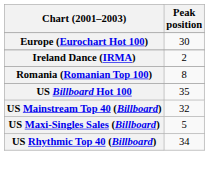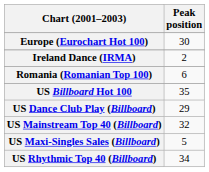 <table class="wikitable sortable plainrowheaders" style="text-align:center">
 <tr>
 <th scope="col">Chart (2001–2003)</th>
 <th scope="col">Peak<br>position</th>
 </tr>
 <tr>
 </tr>
 <tr>
 </tr>
 <tr>
 </tr>
 <tr>
 </tr>
 <tr>
 </tr>
 <tr>
 </tr>
 <tr>
 <th scope="row">Europe (<a href='#'>Eurochart Hot 100</a>)</th>
 <td>30</td>
 </tr>
 <tr>
 </tr>
 <tr>
 </tr>
 <tr>
 <th scope="row">Ireland Dance (<a href='#'>IRMA</a>)</th>
 <td>2</td>
 </tr>
 <tr>
 </tr>
 <tr>
 </tr>
 <tr>
 <th scope="row">Romania (<a href='#'>Romanian Top 100</a>)</th>
-<td>8</td>
+<td>6</td>
 </tr>
 <tr>
 </tr>
 <tr>
 </tr>
 <tr>
 </tr>
 <tr>
 </tr>
 <tr>
 </tr>
 <tr>
 </tr>
 <tr>
 <th scope="row">US <a href='#'><em>Billboard</em> Hot 100</a></th>
 <td>35</td>
 </tr>
 <tr>
+<th scope="row">US <a href='#'>Dance Club Play</a> (<em><a href='#'>Billboard</a></em>)</th>
+<td>29</td>
+</tr>
+<tr>
 <th scope="row">US <a href='#'>Mainstream Top 40</a> (<em><a href='#'>Billboard</a></em>)</th>
 <td>32</td>
 </tr>
 <tr>
 <th scope="row">US <a href='#'>Maxi-Singles Sales</a> (<em><a href='#'>Billboard</a></em>)</th>
 <td>5</td>
 </tr>
 <tr>
 <th scope="row">US <a href='#'>Rhythmic Top 40</a> (<em><a href='#'>Billboard</a></em>)</th>
 <td>34</td>
 </tr>
 </table>
